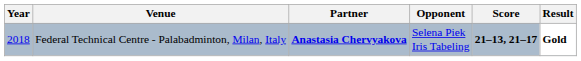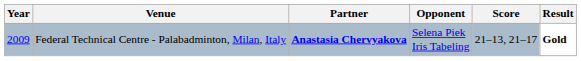 <table class="sortable wikitable" style="font-size: 90%;">
 <tr>
 <th>Year</th>
 <th>Venue</th>
 <th>Partner</th>
 <th>Opponent</th>
 <th>Score</th>
 <th>Result</th>
 </tr>
 <tr style="background:#AABBCC">
-<td align="center"><a href='#'>2018</a></td>
+<td align="center"><a href='#'>2009</a></td>
 <td align="left">Federal Technical Centre - Palabadminton, <a href='#'>Milan</a>, <a href='#'>Italy</a></td>
 <td align="left"><strong> <a href='#'>Anastasia Chervyakova</a></strong></td>
 <td align="left"> <a href='#'>Selena Piek</a><br> <a href='#'>Iris Tabeling</a></td>
-<td align="left"><strong>21–13, 21–17</strong></td>
+<td align="left">21–13, 21–17</td>
 <td style="text-align:left; background:white"> <strong>Gold</strong></td>
 </tr>
 </table>
